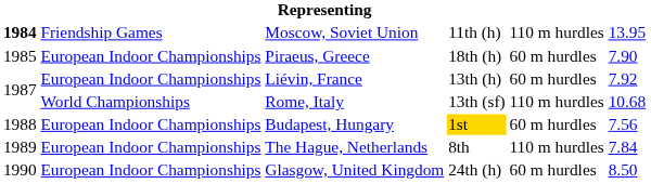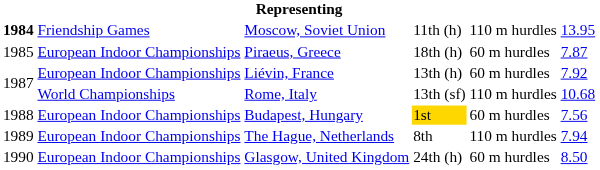 <table>
 <tr>
 <th colspan="6">Representing </th>
 </tr>
 <tr>
 <td><strong>1984</strong></td>
 <td><a href='#'>Friendship Games</a></td>
 <td><a href='#'>Moscow, Soviet Union</a></td>
 <td>11th (h)</td>
 <td>110 m hurdles</td>
 <td><a href='#'>13.95</a></td>
 </tr>
 <tr>
 <td>1985</td>
 <td><a href='#'>European Indoor Championships</a></td>
 <td><a href='#'>Piraeus, Greece</a></td>
 <td>18th (h)</td>
 <td>60 m hurdles</td>
-<td><a href='#'>7.90</a></td>
+<td><a href='#'>7.87</a></td>
 </tr>
 <tr>
 <td rowspan=2>1987</td>
 <td><a href='#'>European Indoor Championships</a></td>
 <td><a href='#'>Liévin, France</a></td>
 <td>13th (h)</td>
 <td>60 m hurdles</td>
 <td><a href='#'>7.92</a></td>
 </tr>
 <tr>
 <td><a href='#'>World Championships</a></td>
 <td><a href='#'>Rome, Italy</a></td>
 <td>13th (sf)</td>
 <td>110 m hurdles</td>
 <td><a href='#'>10.68</a></td>
 </tr>
 <tr>
 <td>1988</td>
 <td><a href='#'>European Indoor Championships</a></td>
 <td><a href='#'>Budapest, Hungary</a></td>
 <td bgcolor=gold>1st</td>
 <td>60 m hurdles</td>
 <td><a href='#'>7.56</a></td>
 </tr>
 <tr>
 <td>1989</td>
 <td><a href='#'>European Indoor Championships</a></td>
 <td><a href='#'>The Hague, Netherlands</a></td>
 <td>8th</td>
 <td>110 m hurdles</td>
-<td><a href='#'>7.84</a></td>
+<td><a href='#'>7.94</a></td>
 </tr>
 <tr>
 <td>1990</td>
 <td><a href='#'>European Indoor Championships</a></td>
 <td><a href='#'>Glasgow, United Kingdom</a></td>
 <td>24th (h)</td>
 <td>60 m hurdles</td>
 <td><a href='#'>8.50</a></td>
 </tr>
 </table>
